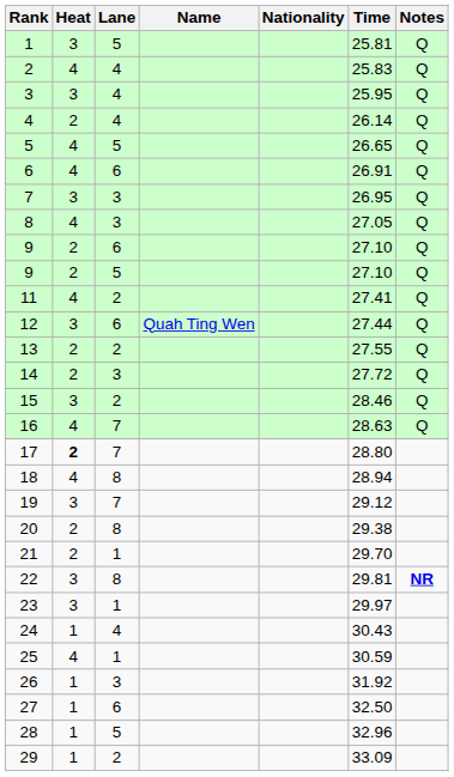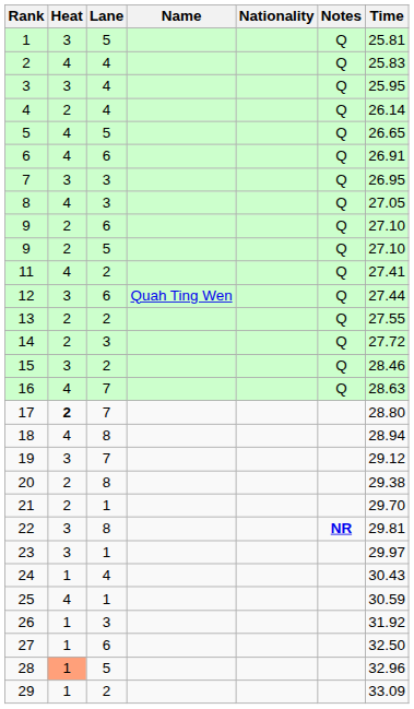 <table class="wikitable sortable" style="text-align:center">
 <tr>
 <th>Rank</th>
 <th>Heat</th>
 <th>Lane</th>
 <th>Name</th>
 <th>Nationality</th>
+<th>Notes</th>
 <th>Time</th>
-<th>Notes</th>
 </tr>
 <tr bgcolor=ccffcc>
 <td>1</td>
 <td>3</td>
 <td>5</td>
 <td align="left"></td>
 <td align="left"></td>
+<td>Q</td>
 <td>25.81</td>
-<td>Q</td>
 </tr>
 <tr bgcolor=ccffcc>
 <td>2</td>
 <td>4</td>
 <td>4</td>
 <td align="left"></td>
 <td align="left"></td>
+<td>Q</td>
 <td>25.83</td>
-<td>Q</td>
 </tr>
 <tr bgcolor="ccffcc">
 <td>3</td>
 <td>3</td>
 <td>4</td>
 <td align="left"></td>
 <td align="left"></td>
+<td>Q</td>
 <td>25.95</td>
-<td>Q</td>
 </tr>
 <tr bgcolor="ccffcc">
 <td>4</td>
 <td>2</td>
 <td>4</td>
 <td align="left"></td>
 <td align="left"></td>
+<td>Q</td>
 <td>26.14</td>
-<td>Q</td>
 </tr>
 <tr bgcolor="ccffcc">
 <td>5</td>
 <td>4</td>
 <td>5</td>
 <td align="left"></td>
 <td align="left"></td>
+<td>Q</td>
 <td>26.65</td>
-<td>Q</td>
 </tr>
 <tr bgcolor=ccffcc>
 <td>6</td>
 <td>4</td>
 <td>6</td>
 <td align="left"></td>
 <td align="left"></td>
+<td>Q</td>
 <td>26.91</td>
-<td>Q</td>
 </tr>
 <tr bgcolor=ccffcc>
 <td>7</td>
 <td>3</td>
 <td>3</td>
 <td align="left"></td>
 <td align="left"></td>
+<td>Q</td>
 <td>26.95</td>
-<td>Q</td>
 </tr>
 <tr bgcolor=ccffcc>
 <td>8</td>
 <td>4</td>
 <td>3</td>
 <td align="left"></td>
 <td align="left"></td>
+<td>Q</td>
 <td>27.05</td>
-<td>Q</td>
 </tr>
 <tr bgcolor="ccffcc">
 <td>9</td>
 <td>2</td>
 <td>6</td>
 <td align="left"></td>
 <td align="left"></td>
+<td>Q</td>
 <td>27.10</td>
-<td>Q</td>
 </tr>
 <tr bgcolor="ccffcc">
 <td>9</td>
 <td>2</td>
 <td>5</td>
 <td align="left"></td>
 <td align="left"></td>
+<td>Q</td>
 <td>27.10</td>
-<td>Q</td>
 </tr>
 <tr bgcolor="ccffcc">
 <td>11</td>
 <td>4</td>
 <td>2</td>
 <td align="left"></td>
 <td align="left"></td>
+<td>Q</td>
 <td>27.41</td>
-<td>Q</td>
 </tr>
 <tr bgcolor="ccffcc">
 <td>12</td>
 <td>3</td>
 <td>6</td>
 <td align="left"><a href='#'>Quah Ting Wen</a></td>
 <td align="left"></td>
+<td>Q</td>
 <td>27.44</td>
-<td>Q</td>
 </tr>
 <tr bgcolor=ccffcc>
 <td>13</td>
 <td>2</td>
 <td>2</td>
 <td align="left"></td>
 <td align="left"></td>
+<td>Q</td>
 <td>27.55</td>
-<td>Q</td>
 </tr>
 <tr bgcolor=ccffcc>
 <td>14</td>
 <td>2</td>
 <td>3</td>
 <td align="left"></td>
 <td align="left"></td>
+<td>Q</td>
 <td>27.72</td>
-<td>Q</td>
 </tr>
 <tr bgcolor=ccffcc>
 <td>15</td>
 <td>3</td>
 <td>2</td>
 <td align="left"></td>
 <td align="left"></td>
+<td>Q</td>
 <td>28.46</td>
-<td>Q</td>
 </tr>
 <tr bgcolor=ccffcc>
 <td>16</td>
 <td>4</td>
 <td>7</td>
 <td align="left"></td>
 <td align="left"></td>
+<td>Q</td>
 <td>28.63</td>
-<td>Q</td>
 </tr>
 <tr>
 <td>17</td>
 <td><strong>2</strong></td>
 <td>7</td>
 <td align="left"></td>
 <td align="left"></td>
+<td></td>
 <td>28.80</td>
-<td></td>
 </tr>
 <tr>
 <td>18</td>
 <td>4</td>
 <td>8</td>
 <td align="left"></td>
 <td align="left"></td>
+<td></td>
 <td>28.94</td>
-<td></td>
 </tr>
 <tr>
 <td>19</td>
 <td>3</td>
 <td>7</td>
 <td align="left"></td>
 <td align="left"></td>
+<td></td>
 <td>29.12</td>
-<td></td>
 </tr>
 <tr>
 <td>20</td>
 <td>2</td>
 <td>8</td>
 <td align="left"></td>
 <td align="left"></td>
+<td></td>
 <td>29.38</td>
-<td></td>
 </tr>
 <tr>
 <td>21</td>
 <td>2</td>
 <td>1</td>
 <td align="left"></td>
 <td align="left"></td>
+<td></td>
 <td>29.70</td>
-<td></td>
 </tr>
 <tr>
 <td>22</td>
 <td>3</td>
 <td>8</td>
 <td align="left"></td>
 <td align="left"></td>
+<td><strong><a href='#'>NR</a></strong></td>
 <td>29.81</td>
-<td><strong><a href='#'>NR</a></strong></td>
 </tr>
 <tr>
 <td>23</td>
 <td>3</td>
 <td>1</td>
 <td align="left"></td>
 <td align="left"></td>
+<td></td>
 <td>29.97</td>
-<td></td>
 </tr>
 <tr>
 <td>24</td>
 <td>1</td>
 <td>4</td>
 <td align="left"></td>
 <td align="left"></td>
+<td></td>
 <td>30.43</td>
-<td></td>
 </tr>
 <tr>
 <td>25</td>
 <td>4</td>
 <td>1</td>
 <td align="left"></td>
 <td align="left"></td>
+<td></td>
 <td>30.59</td>
-<td></td>
 </tr>
 <tr>
 <td>26</td>
 <td>1</td>
 <td>3</td>
 <td align="left"></td>
 <td align="left"></td>
+<td></td>
 <td>31.92</td>
-<td></td>
 </tr>
 <tr>
 <td>27</td>
 <td>1</td>
 <td>6</td>
 <td align="left"></td>
 <td align="left"></td>
+<td></td>
 <td>32.50</td>
-<td></td>
 </tr>
 <tr>
 <td>28</td>
-<td>1</td>
+<td style="background: lightsalmon;">1</td>
 <td>5</td>
 <td align="left"></td>
 <td align="left"></td>
+<td></td>
 <td>32.96</td>
-<td></td>
 </tr>
 <tr>
 <td>29</td>
 <td>1</td>
 <td>2</td>
 <td align="left"></td>
 <td align="left"></td>
+<td></td>
 <td>33.09</td>
-<td></td>
 </tr>
 </table>
